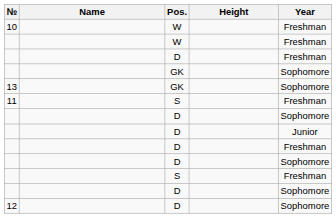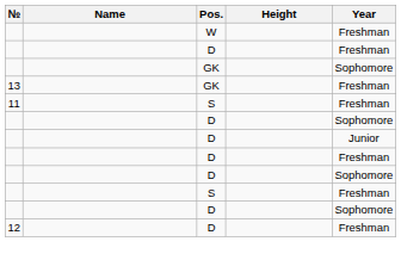 <table class="wikitable sortable" style="font-size:95%; text-align:center;">
 <tr>
 <th>№</th>
 <th style="width:15em">Name</th>
 <th>Pos.</th>
 <th style="width:9em">Height</th>
 <th>Year</th>
-</tr>
-<tr>
-<td>10</td>
-<td align=left></td>
-<td>W</td>
-<td></td>
-<td>Freshman</td>
 </tr>
 <tr>
 <td></td>
 <td align=left></td>
 <td>W</td>
 <td></td>
 <td>Freshman</td>
 </tr>
 <tr>
 <td></td>
 <td align=left></td>
 <td>D</td>
 <td></td>
 <td>Freshman</td>
 </tr>
 <tr>
 <td></td>
 <td align=left></td>
 <td>GK</td>
 <td></td>
 <td>Sophomore</td>
 </tr>
 <tr>
 <td>13</td>
 <td align=left></td>
 <td>GK</td>
 <td></td>
-<td>Sophomore</td>
+<td>Freshman</td>
 </tr>
 <tr>
 <td>11</td>
 <td align=left></td>
 <td>S</td>
 <td></td>
 <td>Freshman</td>
 </tr>
 <tr>
 <td></td>
 <td align=left></td>
 <td>D</td>
 <td></td>
 <td>Sophomore</td>
 </tr>
 <tr>
 <td></td>
 <td align=left></td>
 <td>D</td>
 <td></td>
 <td>Junior</td>
 </tr>
 <tr>
 <td></td>
 <td align=left></td>
 <td>D</td>
 <td></td>
 <td>Freshman</td>
 </tr>
 <tr>
 <td></td>
 <td align=left></td>
 <td>D</td>
 <td></td>
 <td>Sophomore</td>
 </tr>
 <tr>
 <td></td>
 <td align=left></td>
 <td>S</td>
 <td></td>
 <td>Freshman</td>
 </tr>
 <tr>
 <td></td>
 <td align=left></td>
 <td>D</td>
 <td></td>
 <td>Sophomore</td>
 </tr>
 <tr>
 <td>12</td>
 <td align=left></td>
 <td>D</td>
 <td></td>
-<td>Sophomore</td>
+<td>Freshman</td>
 </tr>
 </table>
